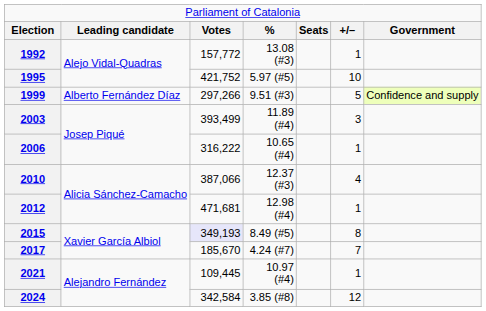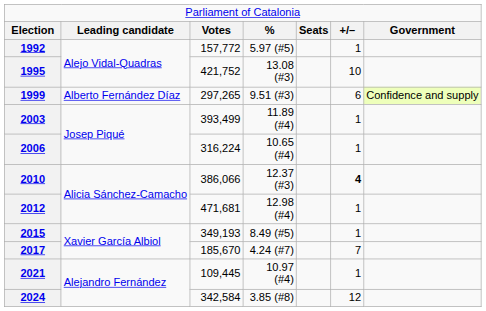 <table class="wikitable" style="text-align:right;">
 <tr>
 <td colspan="9" align="center"><a href='#'>Parliament of Catalonia</a></td>
 </tr>
 <tr>
 <th width="75">Election</th>
 <th>Leading candidate</th>
 <th width="70">Votes</th>
 <th width="70">%</th>
 <th>Seats</th>
 <th width="40">+/–</th>
 <th>Government</th>
 </tr>
 <tr>
 <th><a href='#'>1992</a></th>
 <td rowspan="2" align="left"><a href='#'>Alejo Vidal-Quadras</a></td>
 <td>157,772</td>
-<td>13.08 (#3)</td>
+<td>5.97 (#5)</td>
 <td></td>
 <td>1</td>
 <td></td>
 </tr>
 <tr>
 <th><a href='#'>1995</a></th>
 <td>421,752</td>
-<td>5.97 (#5)</td>
+<td>13.08 (#3)</td>
 <td></td>
 <td>10</td>
 <td></td>
 </tr>
 <tr>
 <th><a href='#'>1999</a></th>
 <td align="left"><a href='#'>Alberto Fernández Díaz</a></td>
-<td>297,266</td>
+<td>297,265</td>
 <td>9.51 (#3)</td>
 <td></td>
-<td>5</td>
+<td>6</td>
 <td style="background-color:#efb;">Confidence and supply</td>
 </tr>
 <tr>
 <th><a href='#'>2003</a></th>
 <td rowspan="2" align="left"><a href='#'>Josep Piqué</a></td>
 <td>393,499</td>
 <td>11.89 (#4)</td>
 <td></td>
-<td>3</td>
+<td>1</td>
 <td></td>
 </tr>
 <tr>
 <th><a href='#'>2006</a></th>
-<td>316,222</td>
+<td>316,224</td>
 <td>10.65 (#4)</td>
 <td></td>
 <td>1</td>
 <td></td>
 </tr>
 <tr>
 <th><a href='#'>2010</a></th>
 <td rowspan="2" align="left"><a href='#'>Alicia Sánchez-Camacho</a></td>
-<td>387,066</td>
+<td>386,066</td>
 <td>12.37 (#3)</td>
 <td></td>
-<td>4</td>
+<td><strong>4</strong></td>
 <td></td>
 </tr>
 <tr>
 <th><a href='#'>2012</a></th>
 <td>471,681</td>
 <td>12.98 (#4)</td>
 <td></td>
 <td>1</td>
 <td></td>
 </tr>
 <tr>
 <th><a href='#'>2015</a></th>
 <td rowspan="2" align="left"><a href='#'>Xavier García Albiol</a></td>
-<td style="background: lavender;">349,193</td>
+<td>349,193</td>
 <td>8.49 (#5)</td>
 <td></td>
-<td>8</td>
+<td>1</td>
 <td></td>
 </tr>
 <tr>
 <th><a href='#'>2017</a></th>
 <td>185,670</td>
 <td>4.24 (#7)</td>
 <td></td>
 <td>7</td>
 <td></td>
 </tr>
 <tr>
 <th><a href='#'>2021</a></th>
 <td rowspan="2" align="left"><a href='#'>Alejandro Fernández</a></td>
 <td>109,445</td>
 <td>10.97 (#4)</td>
 <td></td>
 <td>1</td>
 <td></td>
 </tr>
 <tr>
 <th><a href='#'>2024</a></th>
 <td>342,584</td>
 <td>3.85 (#8)</td>
 <td></td>
 <td>12</td>
 <td></td>
 </tr>
 </table>
